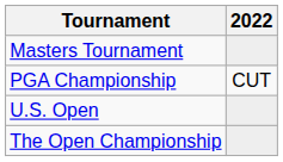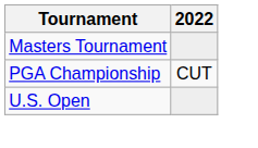 <table class="wikitable" style="font-size:95%;text-align:center;">
 <tr>
 <th>Tournament</th>
 <th>2022</th>
 </tr>
 <tr>
 <td align=left><a href='#'>Masters Tournament</a></td>
 <td style="background:#eeeeee;"></td>
 </tr>
 <tr>
 <td align=left><a href='#'>PGA Championship</a></td>
 <td>CUT</td>
 </tr>
 <tr>
 <td align=left><a href='#'>U.S. Open</a></td>
 <td style="background:#eeeeee;"></td>
 </tr>
-<tr>
-<td align=left><a href='#'>The Open Championship</a></td>
-<td style="background:#eeeeee;"></td>
-</tr>
 </table>
